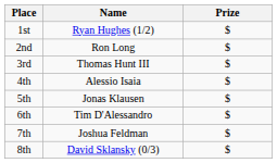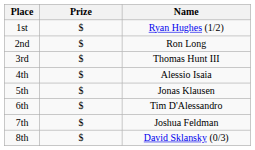 <table class="wikitable">
 <tr>
 <th width="50">Place</th>
+<th width="125">Prize</th>
 <th width="200">Name</th>
-<th width="125">Prize</th>
 </tr>
 <tr>
 <td align = "center">1st</td>
+<td align = "center">$</td>
 <td align = "center"><a href='#'>Ryan Hughes</a> (1/2)</td>
-<td align = "center">$</td>
 </tr>
 <tr>
 <td align = "center">2nd</td>
+<td align = "center">$</td>
 <td align = "center">Ron Long</td>
-<td align = "center">$</td>
 </tr>
 <tr>
 <td align = "center">3rd</td>
+<td align = "center">$</td>
 <td align = "center">Thomas Hunt III</td>
-<td align = "center">$</td>
 </tr>
 <tr>
 <td align = "center">4th</td>
+<td align = "center">$</td>
 <td align = "center">Alessio Isaia</td>
-<td align = "center">$</td>
 </tr>
 <tr>
 <td align = "center">5th</td>
+<td align = "center">$</td>
 <td align = "center">Jonas Klausen</td>
-<td align = "center">$</td>
 </tr>
 <tr>
 <td align = "center">6th</td>
+<td align = "center">$</td>
 <td align = "center">Tim D'Alessandro</td>
-<td align = "center">$</td>
 </tr>
 <tr>
 <td align = "center">7th</td>
+<td align = "center">$</td>
 <td align = "center">Joshua Feldman</td>
-<td align = "center">$</td>
 </tr>
 <tr>
 <td align = "center">8th</td>
+<td align = "center">$</td>
 <td align = "center"><a href='#'>David Sklansky</a> (0/3)</td>
-<td align = "center">$</td>
 </tr>
 </table>
